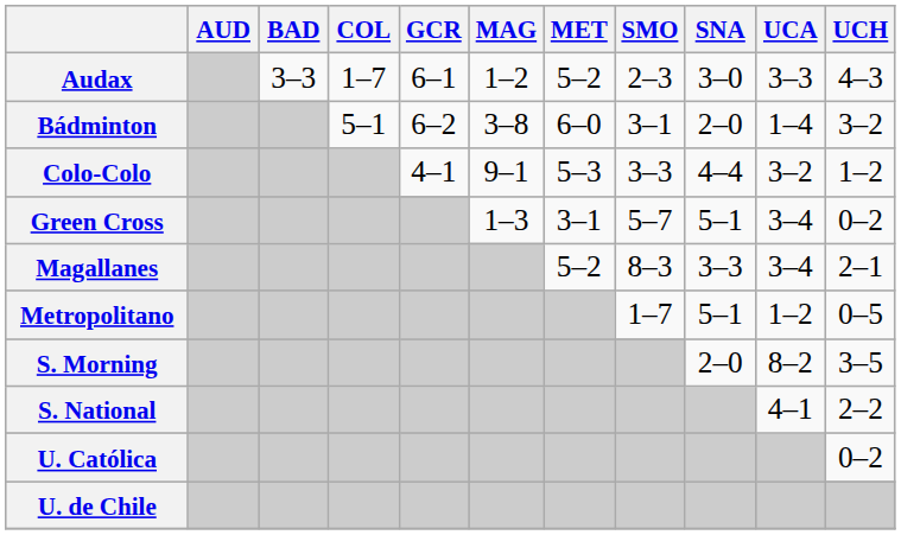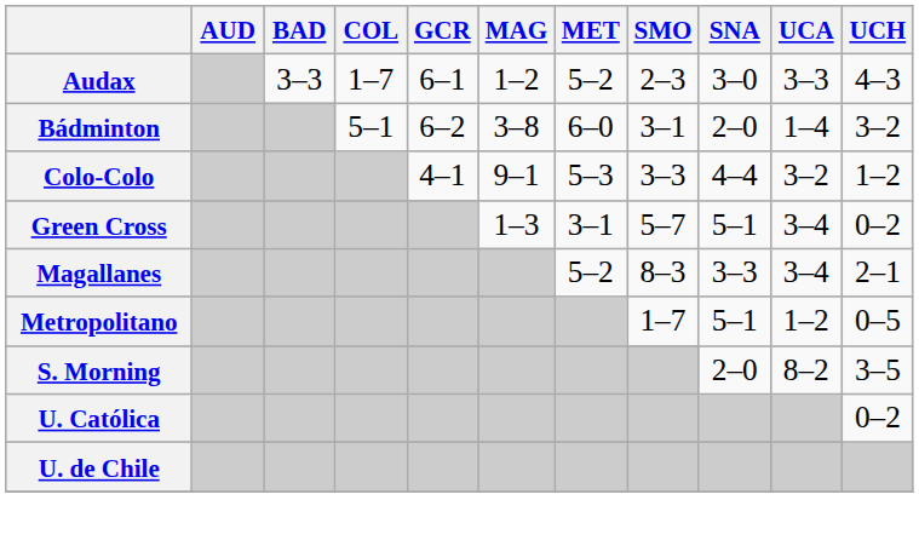 <table class="wikitable" style="text-align:center">
 <tr>
 <th width="90"> </th>
 <th width="30"><small><a href='#'>AUD</a></small></th>
 <th width="30"><small><a href='#'>BAD</a></small></th>
 <th width="30"><small><a href='#'>COL</a></small></th>
 <th width="30"><small><a href='#'>GCR</a></small></th>
 <th width="30"><small><a href='#'>MAG</a></small></th>
 <th width="30"><small><a href='#'>MET</a></small></th>
 <th width="30"><small><a href='#'>SMO</a></small></th>
 <th width="30"><small><a href='#'>SNA</a></small></th>
 <th width="30"><small><a href='#'>UCA</a></small></th>
 <th width="30"><small><a href='#'>UCH</a></small></th>
 </tr>
 <tr>
 <th><small><a href='#'>Audax</a></small></th>
 <td bgcolor="#CCCCCC"></td>
 <td>3–3</td>
 <td>1–7</td>
 <td>6–1</td>
 <td>1–2</td>
 <td>5–2</td>
 <td>2–3</td>
 <td>3–0</td>
 <td>3–3</td>
 <td>4–3</td>
 </tr>
 <tr>
 <th><small><a href='#'>Bádminton</a></small></th>
 <td bgcolor="#CCCCCC"></td>
 <td bgcolor="#CCCCCC"></td>
 <td>5–1</td>
 <td>6–2</td>
 <td>3–8</td>
 <td>6–0</td>
 <td>3–1</td>
 <td>2–0</td>
 <td>1–4</td>
 <td>3–2</td>
 </tr>
 <tr>
 <th><small><a href='#'>Colo-Colo</a></small></th>
 <td bgcolor="#CCCCCC"></td>
 <td bgcolor="#CCCCCC"></td>
 <td bgcolor="#CCCCCC"></td>
 <td>4–1</td>
 <td>9–1</td>
 <td>5–3</td>
 <td>3–3</td>
 <td>4–4</td>
 <td>3–2</td>
 <td>1–2</td>
 </tr>
 <tr>
 <th><small><a href='#'>Green Cross</a></small></th>
 <td bgcolor="#CCCCCC"></td>
 <td bgcolor="#CCCCCC"></td>
 <td bgcolor="#CCCCCC"></td>
 <td bgcolor="#CCCCCC"></td>
 <td>1–3</td>
 <td>3–1</td>
 <td>5–7</td>
 <td>5–1</td>
 <td>3–4</td>
 <td>0–2</td>
 </tr>
 <tr>
 <th><small><a href='#'>Magallanes</a></small></th>
 <td bgcolor="#CCCCCC"></td>
 <td bgcolor="#CCCCCC"></td>
 <td bgcolor="#CCCCCC"></td>
 <td bgcolor="#CCCCCC"></td>
 <td bgcolor="#CCCCCC"></td>
 <td>5–2</td>
 <td>8–3</td>
 <td>3–3</td>
 <td>3–4</td>
 <td>2–1</td>
 </tr>
 <tr>
 <th><small><a href='#'>Metropolitano</a></small></th>
 <td bgcolor="#CCCCCC"></td>
 <td bgcolor="#CCCCCC"></td>
 <td bgcolor="#CCCCCC"></td>
 <td bgcolor="#CCCCCC"></td>
 <td bgcolor="#CCCCCC"></td>
 <td bgcolor="#CCCCCC"></td>
 <td>1–7</td>
 <td>5–1</td>
 <td>1–2</td>
 <td>0–5</td>
 </tr>
 <tr>
 <th><small><a href='#'>S. Morning</a></small></th>
 <td bgcolor="#CCCCCC"></td>
 <td bgcolor="#CCCCCC"></td>
 <td bgcolor="#CCCCCC"></td>
 <td bgcolor="#CCCCCC"></td>
 <td bgcolor="#CCCCCC"></td>
 <td bgcolor="#CCCCCC"></td>
 <td bgcolor="#CCCCCC"></td>
 <td>2–0</td>
 <td>8–2</td>
 <td>3–5</td>
 </tr>
 <tr>
-<th><small><a href='#'>S. National</a></small></th>
-<td bgcolor="#CCCCCC"></td>
-<td bgcolor="#CCCCCC"></td>
-<td bgcolor="#CCCCCC"></td>
-<td bgcolor="#CCCCCC"></td>
-<td bgcolor="#CCCCCC"></td>
-<td bgcolor="#CCCCCC"></td>
-<td bgcolor="#CCCCCC"></td>
-<td bgcolor="#CCCCCC"></td>
-<td>4–1</td>
-<td>2–2</td>
-</tr>
-<tr>
 <th><small><a href='#'>U. Católica</a></small></th>
 <td bgcolor="#CCCCCC"></td>
 <td bgcolor="#CCCCCC"></td>
 <td bgcolor="#CCCCCC"></td>
 <td bgcolor="#CCCCCC"></td>
 <td bgcolor="#CCCCCC"></td>
 <td bgcolor="#CCCCCC"></td>
 <td bgcolor="#CCCCCC"></td>
 <td bgcolor="#CCCCCC"></td>
 <td bgcolor="#CCCCCC"></td>
 <td>0–2</td>
 </tr>
 <tr>
 <th><small><a href='#'>U. de Chile</a></small></th>
 <td bgcolor="#CCCCCC"></td>
 <td bgcolor="#CCCCCC"></td>
 <td bgcolor="#CCCCCC"></td>
 <td bgcolor="#CCCCCC"></td>
 <td bgcolor="#CCCCCC"></td>
 <td bgcolor="#CCCCCC"></td>
 <td bgcolor="#CCCCCC"></td>
 <td bgcolor="#CCCCCC"></td>
 <td bgcolor="#CCCCCC"></td>
 <td bgcolor="#CCCCCC"></td>
 </tr>
 <tr>
 </tr>
 </table>
